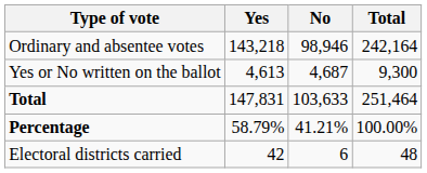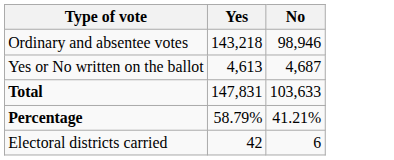 <table class="wikitable" style="text-align:right;">
 <tr>
 <th>Type of vote</th>
 <th>Yes</th>
 <th>No</th>
-<th>Total</th>
 </tr>
 <tr>
 <td style="text-align:left;">Ordinary and absentee votes</td>
 <td>143,218</td>
 <td>98,946</td>
-<td>242,164</td>
 </tr>
 <tr>
 <td style="text-align:left;">Yes or No written on the ballot</td>
 <td>4,613</td>
 <td>4,687</td>
-<td>9,300</td>
 </tr>
 <tr>
 <td style="text-align:left;"><strong>Total</strong></td>
 <td>147,831</td>
 <td>103,633</td>
-<td>251,464</td>
 </tr>
 <tr>
 <td style="text-align:left;"><strong>Percentage</strong></td>
 <td>58.79%</td>
 <td>41.21%</td>
-<td>100.00%</td>
 </tr>
 <tr>
 <td style="text-align:left;">Electoral districts carried</td>
 <td>42</td>
 <td>6</td>
-<td>48</td>
 </tr>
 </table>
